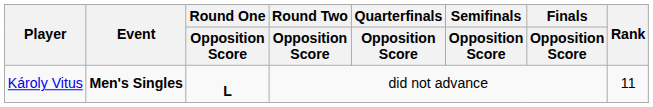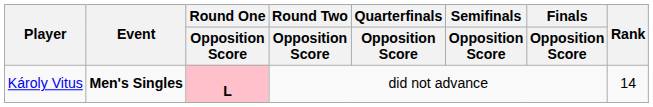 <table class=wikitable style="font-size:90%">
 <tr>
 <th rowspan="2">Player</th>
 <th rowspan="2">Event</th>
 <th>Round One</th>
 <th>Round Two</th>
 <th>Quarterfinals</th>
 <th>Semifinals</th>
 <th>Finals</th>
 <th rowspan=2>Rank</th>
 </tr>
 <tr>
 <th>Opposition<br>Score</th>
 <th>Opposition<br>Score</th>
 <th>Opposition<br>Score</th>
 <th>Opposition<br>Score</th>
 <th>Opposition<br>Score</th>
 </tr>
 <tr>
 <td><a href='#'>Károly Vitus</a></td>
 <td><strong>Men's Singles</strong></td>
-<td align=center> <br> <strong>L</strong></td>
+<td align=center style="background: pink;"> <br> <strong>L</strong></td>
 <td align=center colspan=4>did not advance</td>
-<td align=center>11</td>
+<td align=center>14</td>
 </tr>
 </table>
